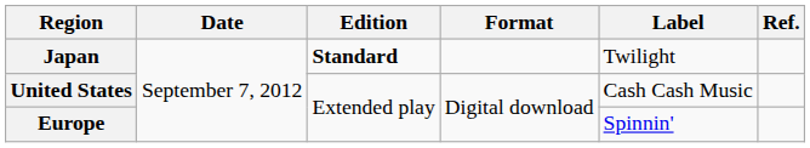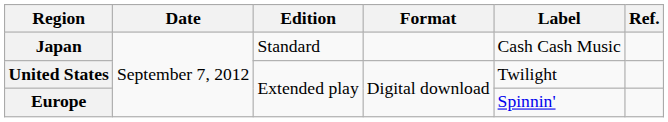 <table class="wikitable plainrowheaders">
 <tr>
 <th scope="col">Region</th>
 <th scope="col">Date</th>
 <th scope="col">Edition</th>
 <th scope="col">Format</th>
 <th scope="col">Label</th>
 <th scope="col">Ref.</th>
 </tr>
 <tr>
 <th scope="row">Japan</th>
 <td rowspan="3">September 7, 2012</td>
-<td><strong>Standard</strong></td>
+<td>Standard</td>
 <td></td>
-<td>Twilight</td>
+<td>Cash Cash Music</td>
 <td style="text-align:center;"></td>
 </tr>
 <tr>
 <th scope="row">United States</th>
 <td rowspan="2">Extended play</td>
 <td rowspan="2">Digital download</td>
-<td>Cash Cash Music</td>
+<td>Twilight</td>
 <td style="text-align:center;"></td>
 </tr>
 <tr>
 <th scope="row">Europe</th>
 <td><a href='#'>Spinnin'</a></td>
 <td style="text-align:center;"></td>
 </tr>
 </table>
